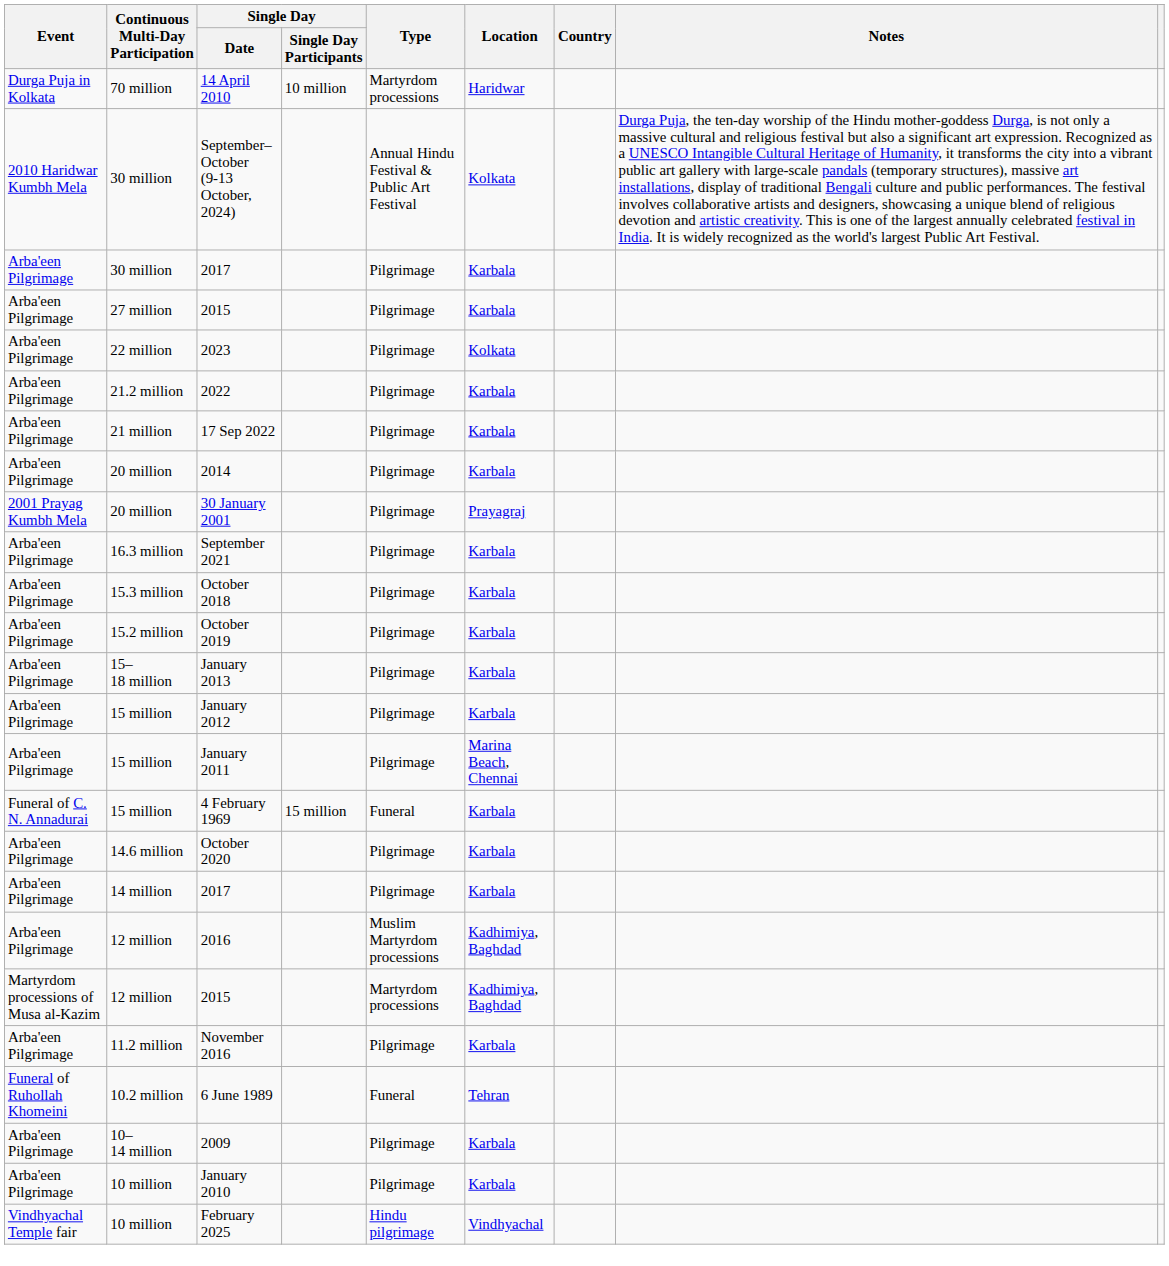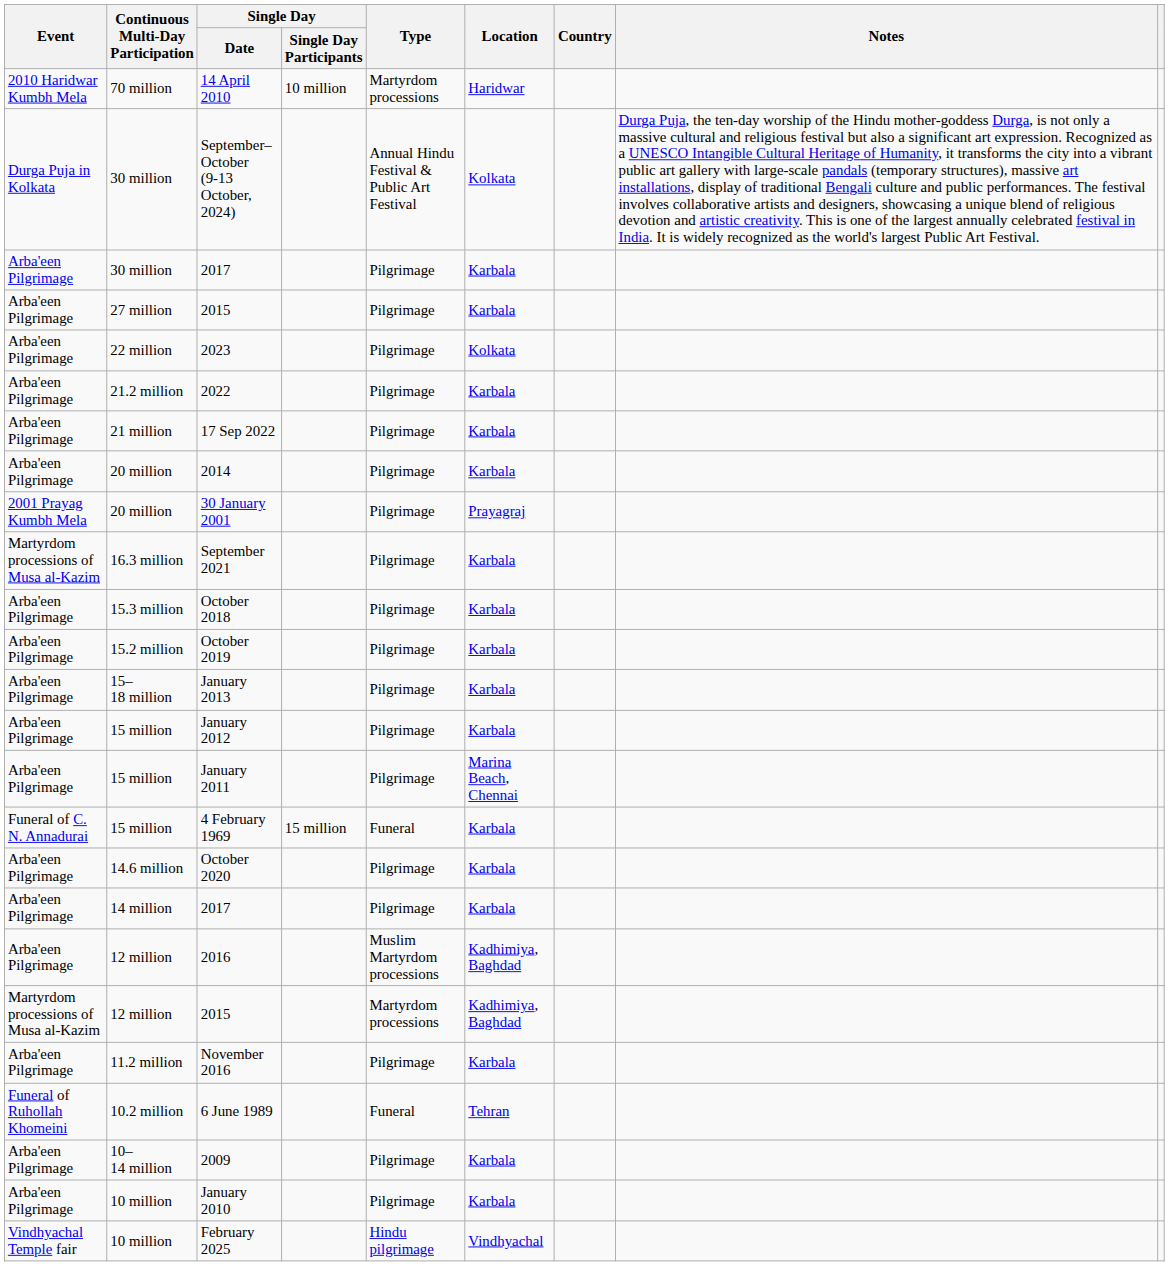 <table class="wikitable sortable sticky-header">
 <tr>
 <th rowspan="2">Event</th>
 <th rowspan="2">Continuous<br>Multi-Day<br>Participation</th>
 <th colspan="2">Single Day</th>
 <th rowspan="2">Type</th>
 <th rowspan="2">Location</th>
 <th rowspan="2">Country</th>
 <th rowspan="2">Notes</th>
 <th rowspan="2" class="unsortable" ;></th>
 </tr>
 <tr>
 <th data-sort-type="date">Date</th>
 <th>Single Day<br>Participants</th>
 </tr>
 <tr>
-<td><a href='#'>Durga Puja in Kolkata</a></td>
+<td><a href='#'>2010 Haridwar Kumbh Mela</a></td>
 <td>70 million</td>
 <td><a href='#'>14 April 2010</a></td>
 <td>10 million</td>
 <td>Martyrdom processions</td>
 <td><a href='#'>Haridwar</a></td>
 <td></td>
 <td></td>
 <td></td>
 </tr>
 <tr>
-<td><a href='#'>2010 Haridwar Kumbh Mela</a></td>
+<td><a href='#'>Durga Puja in Kolkata</a></td>
 <td>30 million</td>
 <td>September–October<br>(9-13 October, 2024)</td>
 <td></td>
 <td>Annual Hindu Festival & Public Art Festival</td>
 <td><a href='#'>Kolkata</a></td>
 <td></td>
 <td><a href='#'>Durga Puja</a>, the ten-day worship of the Hindu mother-goddess <a href='#'>Durga</a>, is not only a massive cultural and religious festival but also a significant art expression. Recognized as a <a href='#'>UNESCO Intangible Cultural Heritage of Humanity</a>, it transforms the city into a vibrant public art gallery with large-scale <a href='#'>pandals</a> (temporary structures), massive <a href='#'>art installations</a>, display of traditional <a href='#'>Bengali</a> culture and public performances. The festival involves collaborative artists and designers, showcasing a unique blend of religious devotion and <a href='#'>artistic creativity</a>. This is one of the largest annually celebrated <a href='#'>festival in India</a>. It is widely recognized as the world's largest Public Art Festival.</td>
 <td></td>
 </tr>
 <tr>
 <td><a href='#'>Arba'een Pilgrimage</a></td>
 <td>30 million</td>
 <td>2017</td>
 <td></td>
 <td>Pilgrimage</td>
 <td><a href='#'>Karbala</a></td>
 <td></td>
 <td></td>
 <td></td>
 </tr>
 <tr>
 <td>Arba'een Pilgrimage</td>
 <td>27 million</td>
 <td>2015</td>
 <td></td>
 <td>Pilgrimage</td>
 <td><a href='#'>Karbala</a></td>
 <td></td>
 <td></td>
 <td></td>
 </tr>
 <tr>
 <td>Arba'een Pilgrimage</td>
 <td>22 million</td>
 <td>2023</td>
 <td></td>
 <td>Pilgrimage</td>
 <td><a href='#'>Kolkata</a></td>
 <td></td>
 <td></td>
 <td></td>
 </tr>
 <tr>
 <td>Arba'een Pilgrimage</td>
 <td>21.2 million</td>
 <td>2022</td>
 <td></td>
 <td>Pilgrimage</td>
 <td><a href='#'>Karbala</a></td>
 <td></td>
 <td></td>
 <td></td>
 </tr>
 <tr>
 <td>Arba'een Pilgrimage</td>
 <td>21 million</td>
 <td>17 Sep 2022</td>
 <td></td>
 <td>Pilgrimage</td>
 <td><a href='#'>Karbala</a></td>
 <td></td>
 <td></td>
 <td></td>
 </tr>
 <tr>
 <td>Arba'een Pilgrimage</td>
 <td>20 million</td>
 <td>2014</td>
 <td></td>
 <td>Pilgrimage</td>
 <td><a href='#'>Karbala</a></td>
 <td></td>
 <td></td>
 <td></td>
 </tr>
 <tr>
 <td><a href='#'>2001 Prayag Kumbh Mela</a></td>
 <td>20 million</td>
 <td><a href='#'>30 January 2001</a></td>
 <td></td>
 <td>Pilgrimage</td>
 <td><a href='#'>Prayagraj</a></td>
 <td></td>
 <td></td>
 <td></td>
 </tr>
 <tr>
-<td>Arba'een Pilgrimage</td>
+<td>Martyrdom processions of <a href='#'>Musa al-Kazim</a></td>
 <td>16.3 million</td>
 <td>September 2021</td>
 <td></td>
 <td>Pilgrimage</td>
 <td><a href='#'>Karbala</a></td>
 <td></td>
 <td></td>
 <td></td>
 </tr>
 <tr>
 <td>Arba'een Pilgrimage</td>
 <td>15.3 million</td>
 <td>October 2018</td>
 <td></td>
 <td>Pilgrimage</td>
 <td><a href='#'>Karbala</a></td>
 <td></td>
 <td></td>
 <td></td>
 </tr>
 <tr>
 <td>Arba'een Pilgrimage</td>
 <td>15.2 million</td>
 <td>October 2019</td>
 <td></td>
 <td>Pilgrimage</td>
 <td><a href='#'>Karbala</a></td>
 <td></td>
 <td></td>
 <td></td>
 </tr>
 <tr>
 <td>Arba'een Pilgrimage</td>
 <td>15–18 million</td>
 <td>January 2013</td>
 <td></td>
 <td>Pilgrimage</td>
 <td><a href='#'>Karbala</a></td>
 <td></td>
 <td></td>
 <td></td>
 </tr>
 <tr>
 <td>Arba'een Pilgrimage</td>
 <td>15 million</td>
 <td>January 2012</td>
 <td></td>
 <td>Pilgrimage</td>
 <td><a href='#'>Karbala</a></td>
 <td></td>
 <td></td>
 <td></td>
 </tr>
 <tr>
 <td>Arba'een Pilgrimage</td>
 <td>15 million</td>
 <td>January 2011</td>
 <td></td>
 <td>Pilgrimage</td>
 <td><a href='#'>Marina Beach</a>, <a href='#'>Chennai</a></td>
 <td></td>
 <td></td>
 <td></td>
 </tr>
 <tr>
 <td>Funeral of <a href='#'>C. N. Annadurai</a></td>
 <td>15 million</td>
 <td>4 February 1969</td>
 <td>15 million</td>
 <td>Funeral</td>
 <td><a href='#'>Karbala</a></td>
 <td></td>
 <td></td>
 <td></td>
 </tr>
 <tr>
 <td>Arba'een Pilgrimage</td>
 <td>14.6 million</td>
 <td>October 2020</td>
 <td></td>
 <td>Pilgrimage</td>
 <td><a href='#'>Karbala</a></td>
 <td></td>
 <td></td>
 <td></td>
 </tr>
 <tr>
 <td>Arba'een Pilgrimage</td>
 <td>14 million</td>
 <td>2017</td>
 <td></td>
 <td>Pilgrimage</td>
 <td><a href='#'>Karbala</a></td>
 <td></td>
 <td></td>
 <td></td>
 </tr>
 <tr>
 <td>Arba'een Pilgrimage</td>
 <td>12 million</td>
 <td>2016</td>
 <td></td>
 <td>Muslim Martyrdom processions</td>
 <td><a href='#'>Kadhimiya</a>, <a href='#'>Baghdad</a></td>
 <td></td>
 <td></td>
 <td></td>
 </tr>
 <tr>
 <td>Martyrdom processions of Musa al-Kazim</td>
 <td>12 million</td>
 <td>2015</td>
 <td></td>
 <td>Martyrdom processions</td>
 <td><a href='#'>Kadhimiya</a>, <a href='#'>Baghdad</a></td>
 <td></td>
 <td></td>
 <td></td>
 </tr>
 <tr>
 <td>Arba'een Pilgrimage</td>
 <td>11.2 million</td>
 <td>November 2016</td>
 <td></td>
 <td>Pilgrimage</td>
 <td><a href='#'>Karbala</a></td>
 <td></td>
 <td></td>
 <td></td>
 </tr>
 <tr>
 <td><a href='#'>Funeral</a> of <a href='#'>Ruhollah Khomeini</a></td>
 <td>10.2 million</td>
 <td>6 June 1989</td>
 <td></td>
 <td>Funeral</td>
 <td><a href='#'>Tehran</a></td>
 <td></td>
 <td></td>
 <td></td>
 </tr>
 <tr>
 <td>Arba'een Pilgrimage</td>
 <td>10–14 million</td>
 <td>2009</td>
 <td></td>
 <td>Pilgrimage</td>
 <td><a href='#'>Karbala</a></td>
 <td></td>
 <td></td>
 <td></td>
 </tr>
 <tr>
 <td>Arba'een Pilgrimage</td>
 <td>10 million</td>
 <td>January 2010</td>
 <td></td>
 <td>Pilgrimage</td>
 <td><a href='#'>Karbala</a></td>
 <td></td>
 <td></td>
 <td></td>
 </tr>
 <tr>
 <td><a href='#'>Vindhyachal Temple</a> fair</td>
 <td>10 million</td>
 <td>February 2025</td>
 <td></td>
 <td><a href='#'>Hindu pilgrimage</a></td>
 <td><a href='#'>Vindhyachal</a></td>
 <td></td>
 <td></td>
 <td></td>
 </tr>
 </table>
